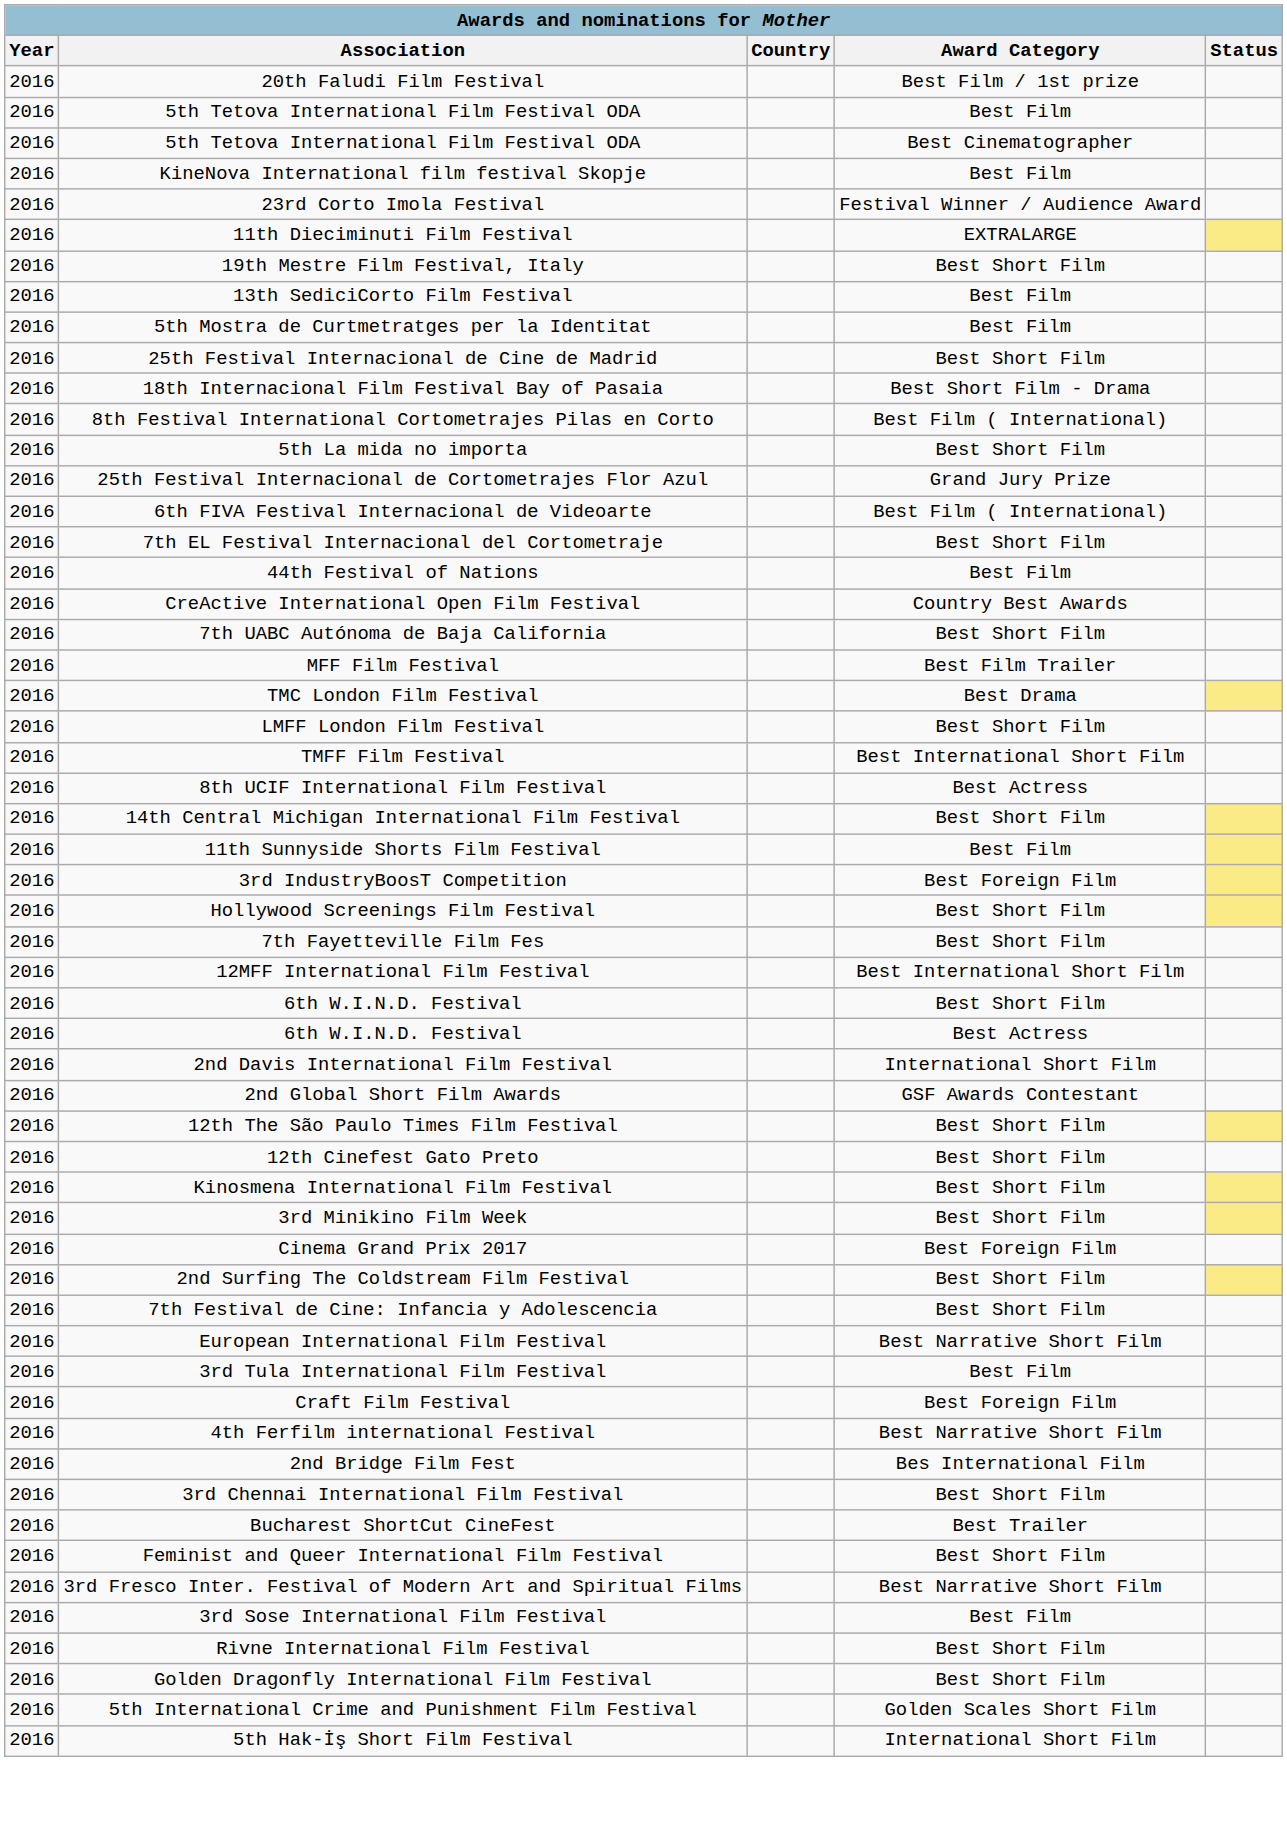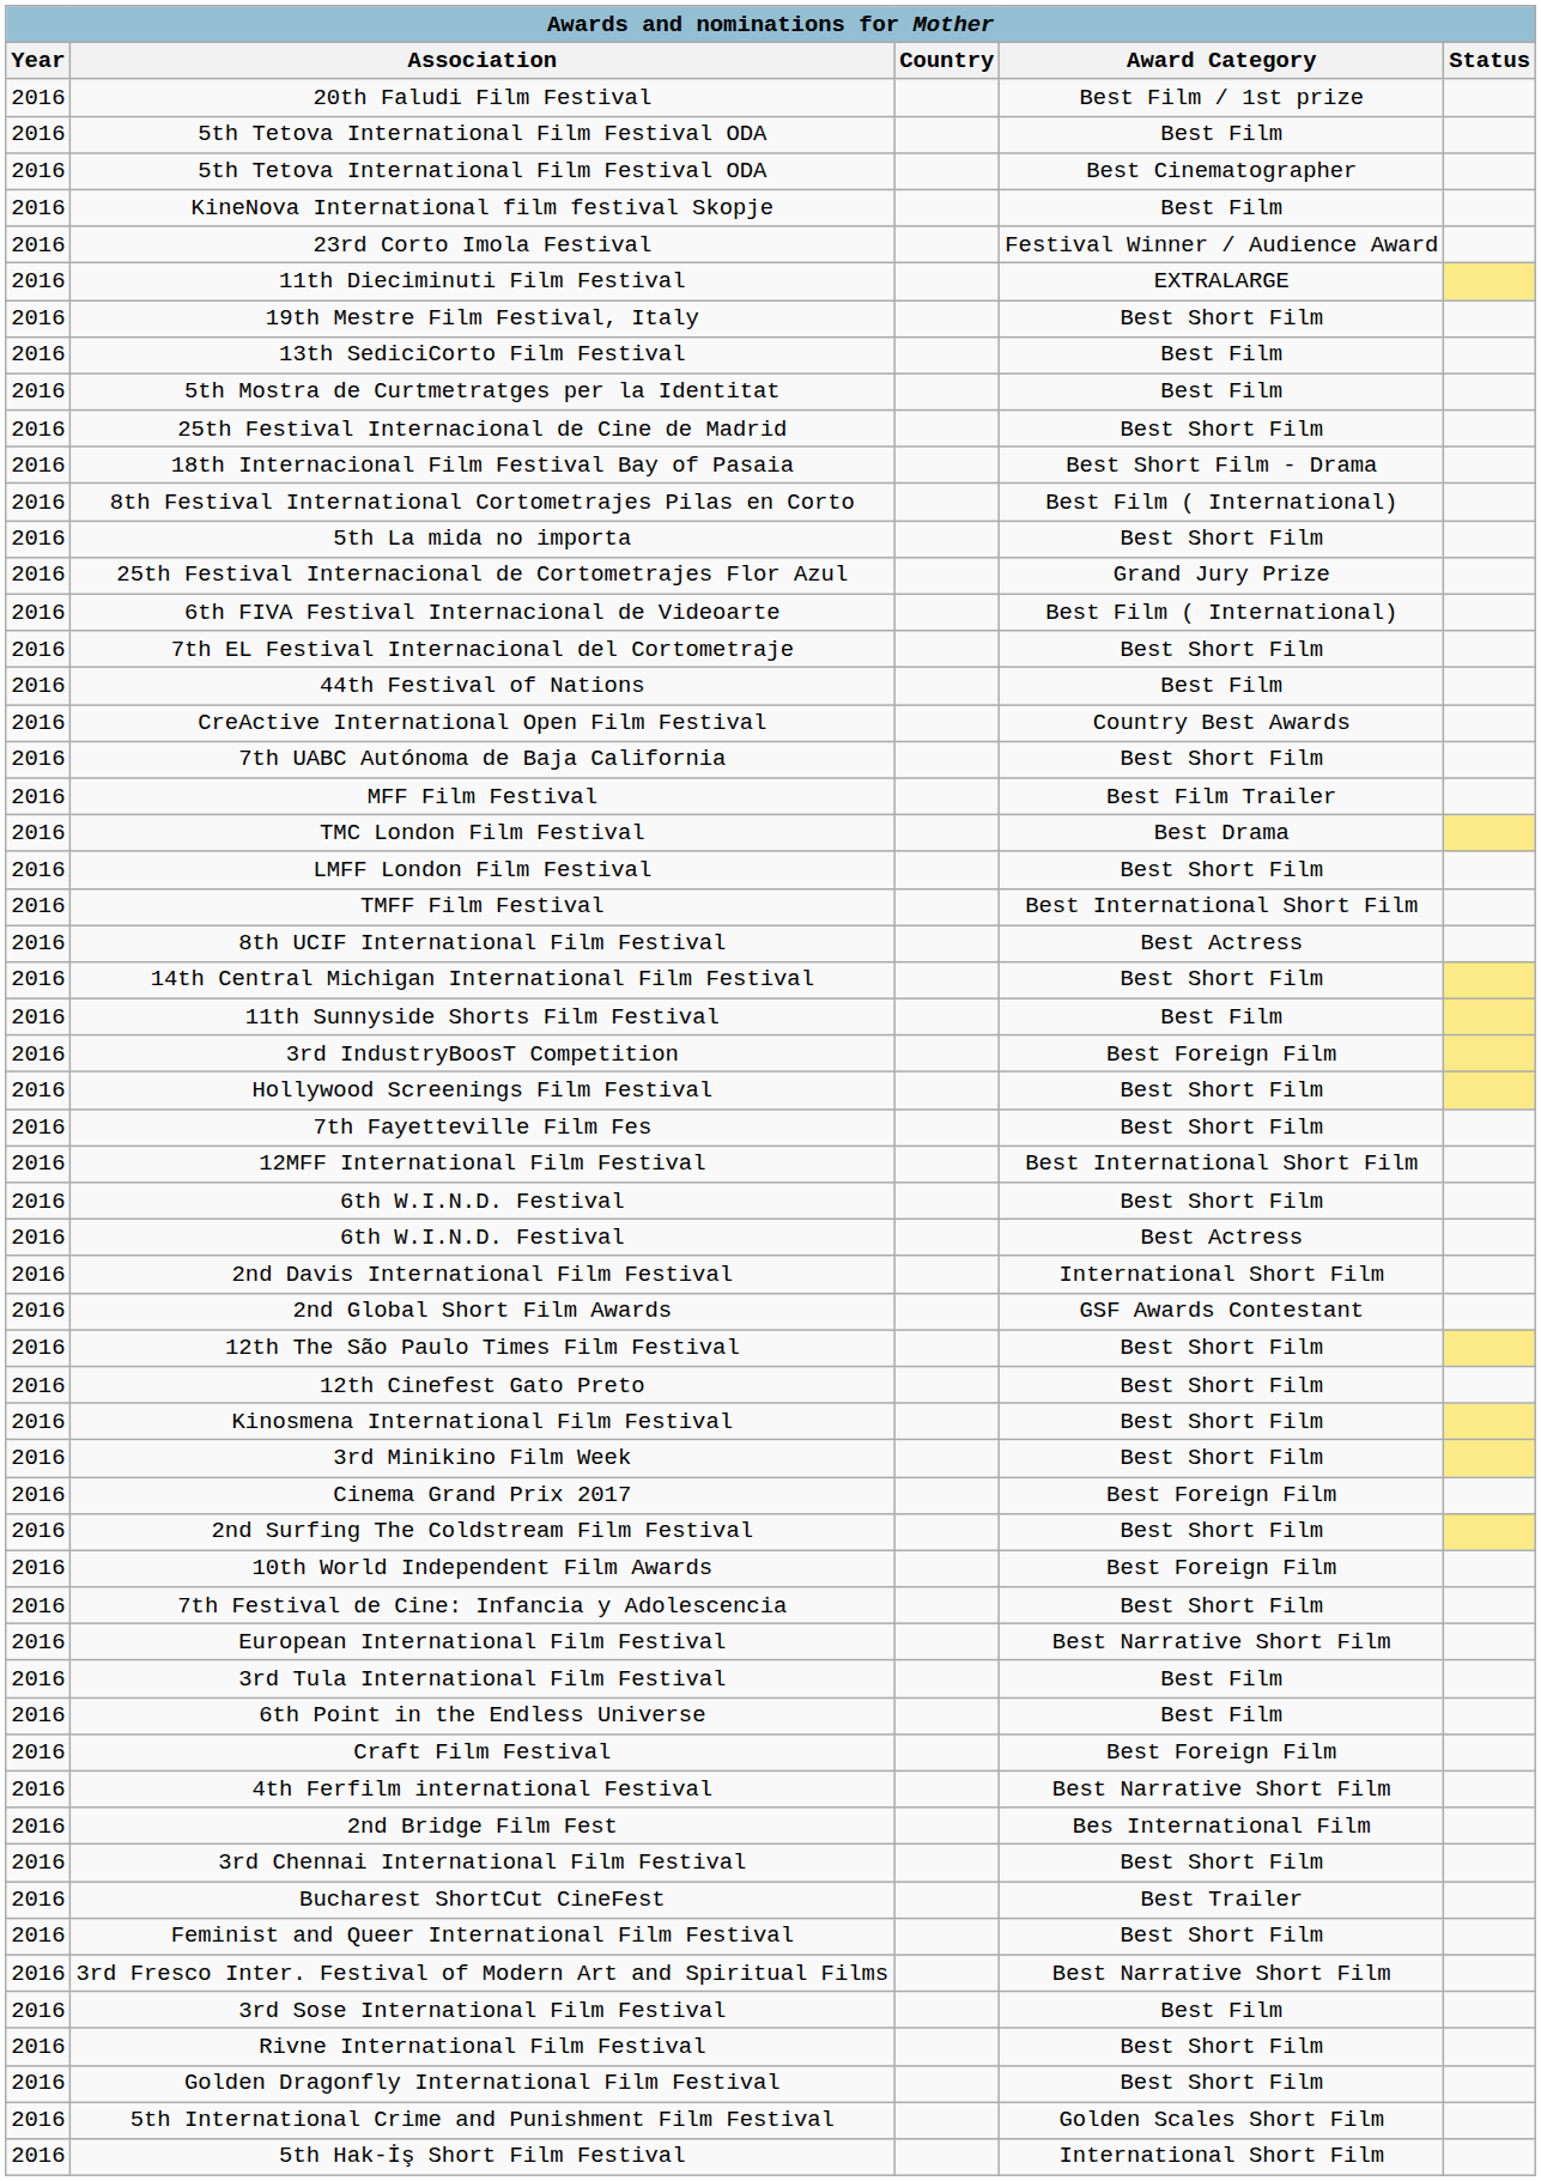 <table class="wikitable" style="text-align: center">
 <tr style="background:#94bfd3;">
 <td colspan="5" style="text-align:center;"><strong>Awards and nominations for <em>Mother<strong><em></td>
 </tr>
 <tr>
 <th>Year</th>
 <th>Association</th>
 <th>Country</th>
 <th>Award Category</th>
 <th>Status</th>
 </tr>
 <tr>
 <td>2016</td>
 <td>20th Faludi Film Festival</td>
 <td></td>
 <td>Best Film / 1st prize</td>
 <td></td>
 </tr>
 <tr>
 <td>2016</td>
 <td>5th Tetova International Film Festival ODA</td>
 <td></td>
 <td>Best Film</td>
 <td></td>
 </tr>
 <tr>
 <td>2016</td>
 <td>5th Tetova International Film Festival ODA</td>
 <td></td>
 <td>Best Cinematographer</td>
 <td></td>
 </tr>
 <tr>
 <td>2016</td>
 <td>KineNova International film festival Skopje</td>
 <td></td>
 <td>Best Film</td>
 <td></td>
 </tr>
 <tr>
 <td>2016</td>
 <td>23rd Corto Imola Festival</td>
 <td></td>
 <td>Festival Winner / Audience Award</td>
 <td></td>
 </tr>
 <tr>
 <td>2016</td>
 <td>11th Dieciminuti Film Festival</td>
 <td></td>
 <td>EXTRALARGE</td>
 <td style="text-align:center; background:#faeb86;"></td>
 </tr>
 <tr>
 <td>2016</td>
 <td>19th Mestre Film Festival, Italy</td>
 <td></td>
 <td>Best Short Film</td>
 <td></td>
 </tr>
 <tr>
 <td>2016</td>
 <td>13th SediciCorto Film Festival</td>
 <td></td>
 <td>Best Film</td>
 <td></td>
 </tr>
 <tr>
 <td>2016</td>
 <td>5th Mostra de Curtmetratges per la Identitat</td>
 <td></td>
 <td>Best Film</td>
 <td></td>
 </tr>
 <tr>
 <td>2016</td>
 <td>25th Festival Internacional de Cine de Madrid</td>
 <td></td>
 <td>Best Short Film</td>
 <td></td>
 </tr>
 <tr>
 <td>2016</td>
 <td>18th Internacional Film Festival Bay of Pasaia</td>
 <td></td>
 <td>Best Short Film - Drama</td>
 <td></td>
 </tr>
 <tr>
 <td>2016</td>
 <td>8th Festival International Cortometrajes Pilas en Corto</td>
 <td></td>
 <td>Best Film ( International)</td>
 <td></td>
 </tr>
 <tr>
 <td>2016</td>
 <td>5th La mida no importa</td>
 <td></td>
 <td>Best Short Film</td>
 <td></td>
 </tr>
 <tr>
 <td>2016</td>
 <td>25th Festival Internacional de Cortometrajes Flor Azul</td>
 <td></td>
 <td>Grand Jury Prize</td>
 <td></td>
 </tr>
 <tr>
 <td>2016</td>
 <td>6th FIVA Festival Internacional de Videoarte</td>
 <td></td>
 <td>Best Film ( International)</td>
 <td></td>
 </tr>
 <tr>
 <td>2016</td>
 <td>7th EL Festival Internacional del Cortometraje</td>
 <td></td>
 <td>Best Short Film</td>
 <td></td>
 </tr>
 <tr>
 <td>2016</td>
 <td>44th Festival of Nations</td>
 <td></td>
 <td>Best Film</td>
 <td></td>
 </tr>
 <tr>
 <td>2016</td>
 <td>CreActive International Open Film Festival</td>
 <td></td>
 <td>Country Best Awards</td>
 <td></td>
 </tr>
 <tr>
 <td>2016</td>
 <td>7th UABC Autónoma de Baja California</td>
 <td></td>
 <td>Best Short Film</td>
 <td></td>
 </tr>
 <tr>
 <td>2016</td>
 <td>MFF Film Festival</td>
 <td></td>
 <td>Best Film Trailer</td>
 <td></td>
 </tr>
 <tr>
 <td>2016</td>
 <td>TMC London Film Festival</td>
 <td></td>
 <td>Best Drama</td>
 <td style="text-align:center; background:#faeb86;"></td>
 </tr>
 <tr>
 <td>2016</td>
 <td>LMFF London Film Festival</td>
 <td></td>
 <td>Best Short Film</td>
 <td></td>
 </tr>
 <tr>
 <td>2016</td>
 <td>TMFF Film Festival</td>
 <td></td>
 <td>Best International Short Film</td>
 <td></td>
 </tr>
 <tr>
 <td>2016</td>
 <td>8th UCIF International Film Festival</td>
 <td></td>
 <td>Best Actress</td>
 <td></td>
 </tr>
 <tr>
 <td>2016</td>
 <td>14th Central Michigan International Film Festival</td>
 <td></td>
 <td>Best Short Film</td>
 <td style="text-align:center; background:#faeb86;"></td>
 </tr>
 <tr>
 <td>2016</td>
 <td>11th Sunnyside Shorts Film Festival</td>
 <td></td>
 <td>Best Film</td>
 <td style="text-align:center; background:#faeb86;"></td>
 </tr>
 <tr>
 <td>2016</td>
 <td>3rd IndustryBoosT Competition</td>
 <td></td>
 <td>Best Foreign Film</td>
 <td style="text-align:center; background:#faeb86;"></td>
 </tr>
 <tr>
 <td>2016</td>
 <td>Hollywood Screenings Film Festival</td>
 <td></td>
 <td>Best Short Film</td>
 <td style="text-align:center; background:#faeb86;"></td>
 </tr>
 <tr>
 <td>2016</td>
 <td>7th Fayetteville Film Fes</td>
 <td></td>
 <td>Best Short Film</td>
 <td></td>
 </tr>
 <tr>
 <td>2016</td>
 <td>12MFF International Film Festival</td>
 <td></td>
 <td>Best International Short Film</td>
 <td></td>
 </tr>
 <tr>
 <td>2016</td>
 <td>6th W.I.N.D. Festival</td>
 <td></td>
 <td>Best Short Film</td>
 <td></td>
 </tr>
 <tr>
 <td>2016</td>
 <td>6th W.I.N.D. Festival</td>
 <td></td>
 <td>Best Actress</td>
 <td></td>
 </tr>
 <tr>
 <td>2016</td>
 <td>2nd Davis International Film Festival</td>
 <td></td>
 <td>International Short Film</td>
 <td></td>
 </tr>
 <tr>
 <td>2016</td>
 <td>2nd Global Short Film Awards</td>
 <td></td>
 <td>GSF Awards Contestant</td>
 <td></td>
 </tr>
 <tr>
 <td>2016</td>
 <td>12th The São Paulo Times Film Festival</td>
 <td></td>
 <td>Best Short Film</td>
 <td style="text-align:center; background:#faeb86;"></td>
 </tr>
 <tr>
 <td>2016</td>
 <td>12th Cinefest Gato Preto</td>
 <td></td>
 <td>Best Short Film</td>
 <td></td>
 </tr>
 <tr>
 <td>2016</td>
 <td>Kinosmena International Film Festival</td>
 <td></td>
 <td>Best Short Film</td>
 <td style="text-align:center; background:#faeb86;"></td>
 </tr>
 <tr>
 <td>2016</td>
 <td>3rd Minikino Film Week</td>
 <td></td>
 <td>Best Short Film</td>
 <td style="text-align:center; background:#faeb86;"></td>
 </tr>
 <tr>
 <td>2016</td>
 <td>Cinema Grand Prix 2017</td>
 <td></td>
 <td>Best Foreign Film</td>
 <td></td>
 </tr>
 <tr>
 <td>2016</td>
 <td>2nd Surfing The Coldstream Film Festival</td>
 <td></td>
 <td>Best Short Film</td>
 <td style="text-align:center; background:#faeb86;"></td>
 </tr>
 <tr>
 <td>2016</td>
+<td>10th World Independent Film Awards</td>
+<td></td>
+<td>Best Foreign Film</td>
+<td></td>
+</tr>
+<tr>
+<td>2016</td>
 <td>7th Festival de Cine: Infancia y Adolescencia</td>
 <td></td>
 <td>Best Short Film</td>
 <td></td>
 </tr>
 <tr>
 <td>2016</td>
 <td>European International Film Festival</td>
 <td></td>
 <td>Best Narrative Short Film</td>
 <td></td>
 </tr>
 <tr>
 <td>2016</td>
 <td>3rd Tula International Film Festival</td>
+<td></td>
+<td>Best Film</td>
+<td></td>
+</tr>
+<tr>
+<td>2016</td>
+<td>6th Point in the Endless Universe</td>
 <td></td>
 <td>Best Film</td>
 <td></td>
 </tr>
 <tr>
 <td>2016</td>
 <td>Craft Film Festival</td>
 <td></td>
 <td>Best Foreign Film</td>
 <td></td>
 </tr>
 <tr>
 <td>2016</td>
 <td>4th Ferfilm international Festival</td>
 <td></td>
 <td>Best Narrative Short Film</td>
 <td></td>
 </tr>
 <tr>
 <td>2016</td>
 <td>2nd Bridge Film Fest</td>
 <td></td>
 <td>Bes International Film</td>
 <td></td>
 </tr>
 <tr>
 <td>2016</td>
 <td>3rd Chennai International Film Festival</td>
 <td></td>
 <td>Best Short Film</td>
 <td></td>
 </tr>
 <tr>
 <td>2016</td>
 <td>Bucharest ShortCut CineFest</td>
 <td></td>
 <td>Best Trailer</td>
 <td></td>
 </tr>
 <tr>
 <td>2016</td>
 <td>Feminist and Queer International Film Festival</td>
 <td></td>
 <td>Best Short Film</td>
 <td></td>
 </tr>
 <tr>
 <td>2016</td>
 <td>3rd Fresco Inter. Festival of Modern Art and Spiritual Films</td>
 <td></td>
 <td>Best Narrative Short Film</td>
 <td></td>
 </tr>
 <tr>
 <td>2016</td>
 <td>3rd Sose International Film Festival</td>
 <td></td>
 <td>Best Film</td>
 <td></td>
 </tr>
 <tr>
 <td>2016</td>
 <td>Rivne International Film Festival</td>
 <td></td>
 <td>Best Short Film</td>
 <td></td>
 </tr>
 <tr>
 <td>2016</td>
 <td>Golden Dragonfly International Film Festival</td>
 <td></td>
 <td>Best Short Film</td>
 <td></td>
 </tr>
 <tr>
 <td>2016</td>
 <td>5th International Crime and Punishment Film Festival</td>
 <td></td>
 <td>Golden Scales Short Film</td>
 <td></td>
 </tr>
 <tr>
 <td>2016</td>
 <td>5th Hak-İş Short Film Festival</td>
 <td></td>
 <td>International Short Film</td>
 <td></td>
 </tr>
 </table>
